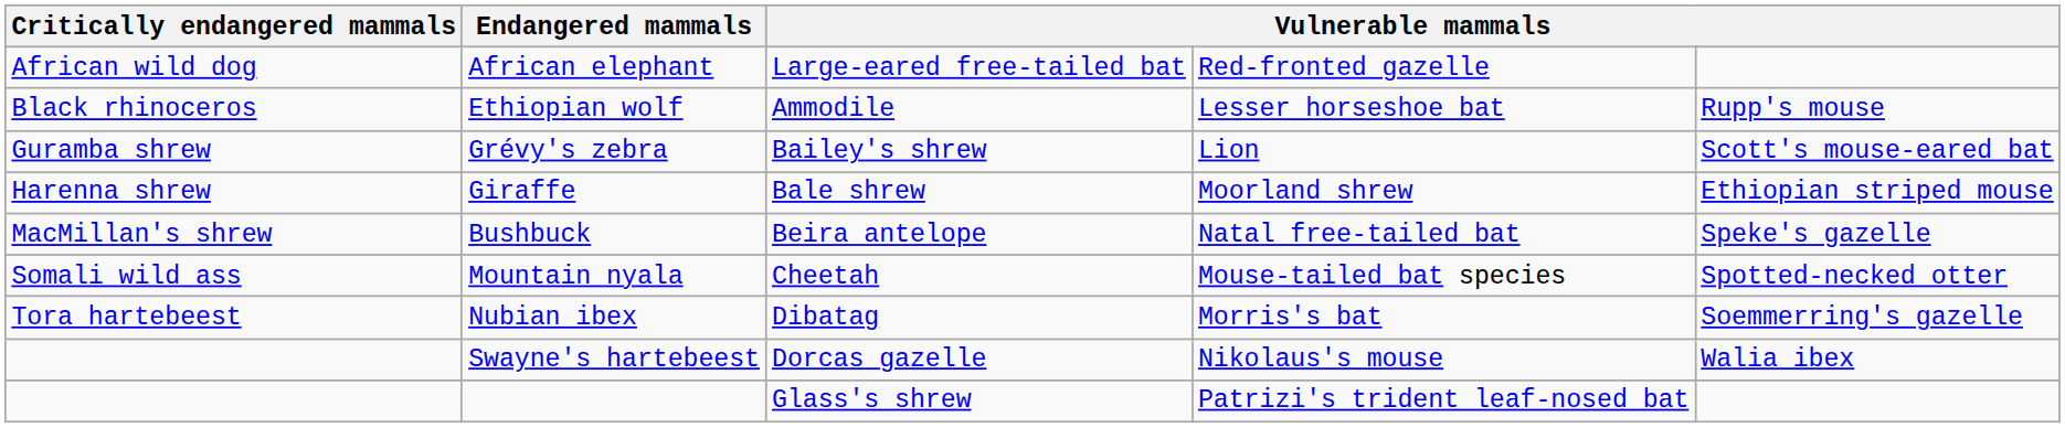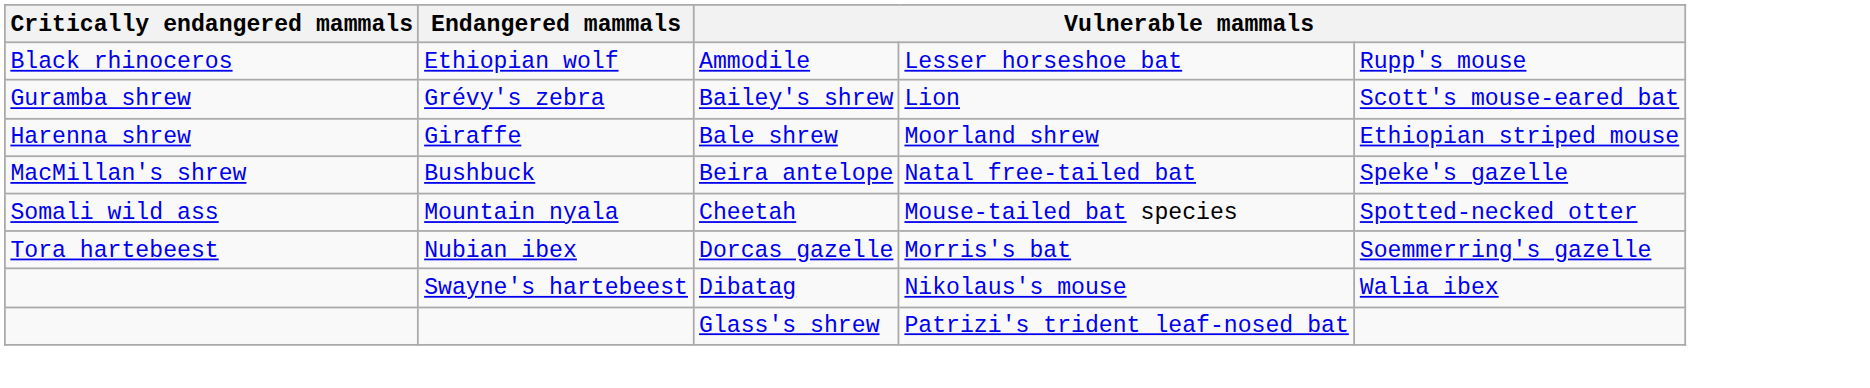 <table class="wikitable">
 <tr>
 <th>Critically endangered mammals</th>
 <th>Endangered mammals</th>
 <th colspan="3">Vulnerable mammals</th>
-</tr>
-<tr>
-<td><a href='#'>African wild dog</a></td>
-<td><a href='#'>African elephant</a></td>
-<td><a href='#'>Large-eared free-tailed bat</a></td>
-<td><a href='#'>Red-fronted gazelle</a></td>
-<td></td>
 </tr>
 <tr>
 <td><a href='#'>Black rhinoceros</a></td>
 <td><a href='#'>Ethiopian wolf</a></td>
 <td><a href='#'>Ammodile</a></td>
 <td><a href='#'>Lesser horseshoe bat</a></td>
 <td><a href='#'>Rupp's mouse</a></td>
 </tr>
 <tr>
 <td><a href='#'>Guramba shrew</a></td>
 <td><a href='#'>Grévy's zebra</a></td>
 <td><a href='#'>Bailey's shrew</a></td>
 <td><a href='#'>Lion</a></td>
 <td><a href='#'>Scott's mouse-eared bat</a></td>
 </tr>
 <tr>
 <td><a href='#'>Harenna shrew</a></td>
 <td><a href='#'>Giraffe</a></td>
 <td><a href='#'>Bale shrew</a></td>
 <td><a href='#'>Moorland shrew</a></td>
 <td><a href='#'>Ethiopian striped mouse</a></td>
 </tr>
 <tr>
 <td><a href='#'>MacMillan's shrew</a></td>
 <td><a href='#'>Bushbuck</a></td>
 <td><a href='#'>Beira antelope</a></td>
 <td><a href='#'>Natal free-tailed bat</a></td>
 <td><a href='#'>Speke's gazelle</a></td>
 </tr>
 <tr>
 <td><a href='#'>Somali wild ass</a></td>
 <td><a href='#'>Mountain nyala</a></td>
 <td><a href='#'>Cheetah</a></td>
 <td><a href='#'>Mouse-tailed bat</a> species</td>
 <td><a href='#'>Spotted-necked otter</a></td>
 </tr>
 <tr>
 <td><a href='#'>Tora hartebeest</a></td>
 <td><a href='#'>Nubian ibex</a></td>
-<td><a href='#'>Dibatag</a></td>
+<td><a href='#'>Dorcas gazelle</a></td>
 <td><a href='#'>Morris's bat</a></td>
 <td><a href='#'>Soemmerring's gazelle</a></td>
 </tr>
 <tr>
 <td></td>
 <td><a href='#'>Swayne's hartebeest</a></td>
-<td><a href='#'>Dorcas gazelle</a></td>
+<td><a href='#'>Dibatag</a></td>
 <td><a href='#'>Nikolaus's mouse</a></td>
 <td><a href='#'>Walia ibex</a></td>
 </tr>
 <tr>
 <td></td>
 <td></td>
 <td><a href='#'>Glass's shrew</a></td>
 <td><a href='#'>Patrizi's trident leaf-nosed bat</a></td>
 <td></td>
 </tr>
 </table>
